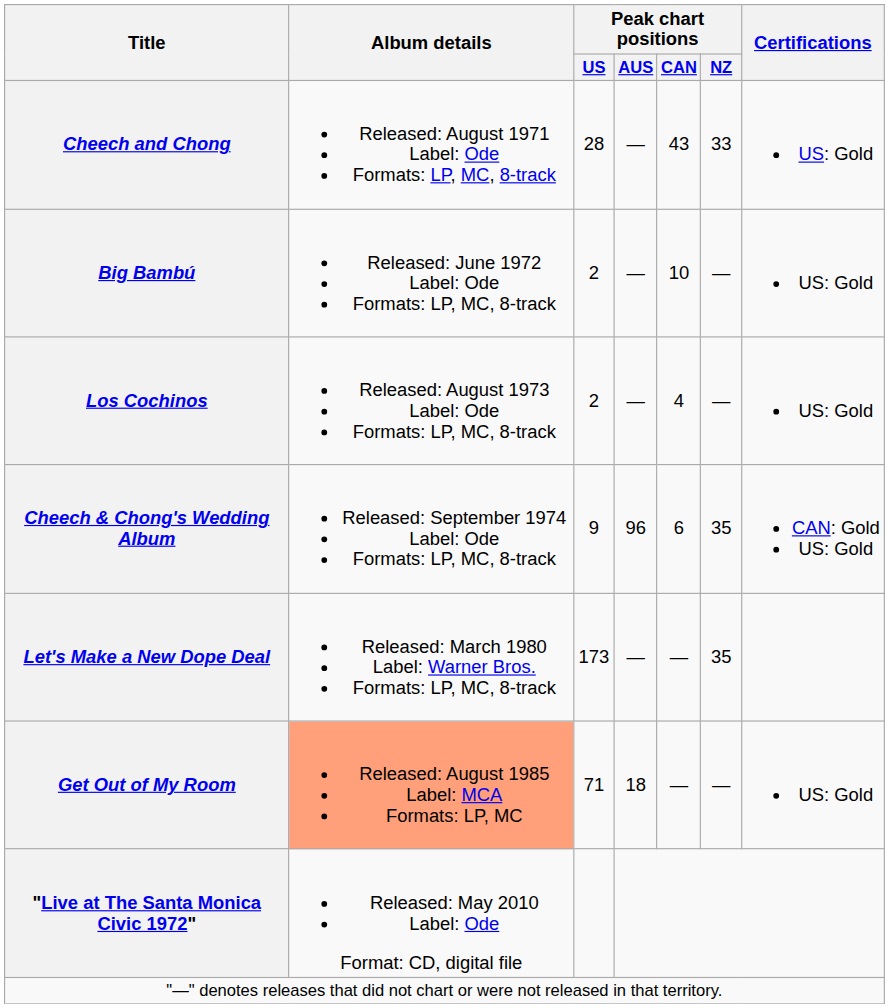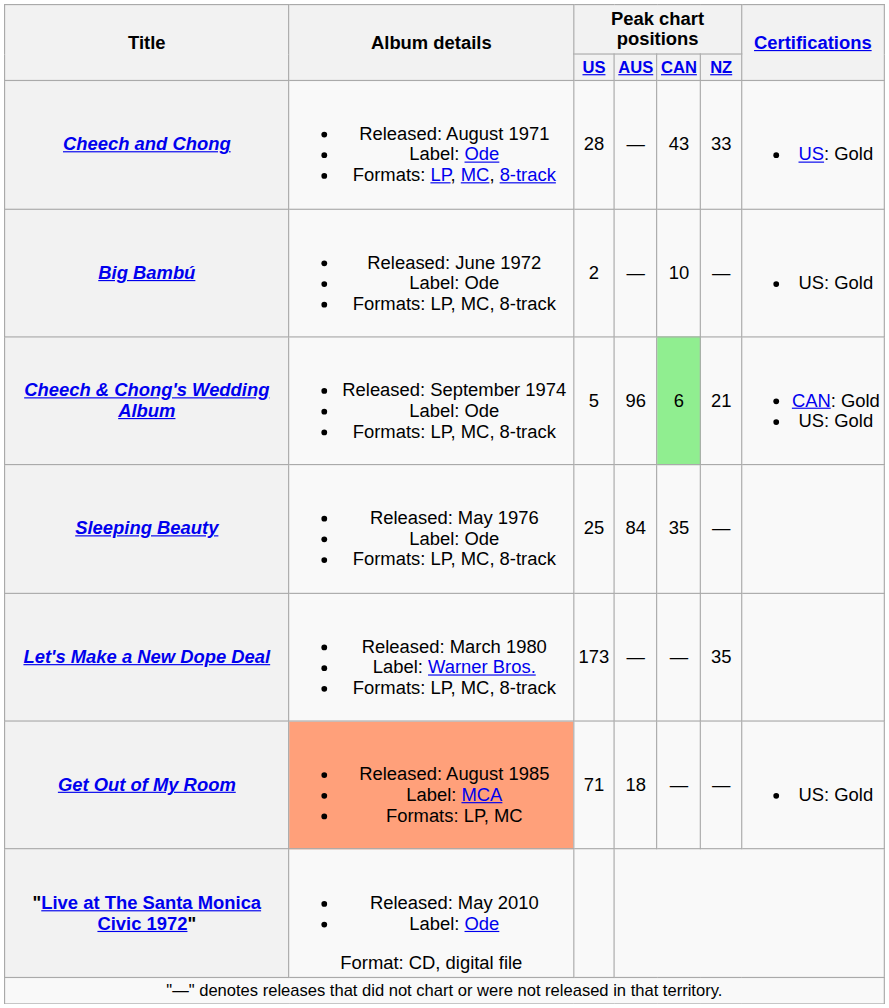 <table class="wikitable plainrowheaders" style="text-align:center;">
 <tr>
 <th rowspan="2" scope="col" style="width:15em;">Title</th>
 <th rowspan="2" scope="col" style="width:15em;">Album details</th>
 <th colspan="4">Peak chart positions</th>
 <th rowspan="2"><a href='#'>Certifications</a></th>
 </tr>
 <tr>
 <th scope="col" style="width:2em;font-size:90%;"><a href='#'>US</a><br></th>
 <th scope="col" style="width:2em;font-size:90%;"><a href='#'>AUS</a><br></th>
 <th scope="col" style="width:2em;font-size:90%;"><a href='#'>CAN</a><br></th>
 <th scope="col" style="width:2em;font-size:90%;"><a href='#'>NZ</a><br></th>
 </tr>
 <tr>
 <th scope="row"><em><a href='#'>Cheech and Chong</a></em></th>
 <td><br><ul><li>Released: August 1971</li><li>Label: <a href='#'>Ode</a></li><li>Formats: <a href='#'>LP</a>, <a href='#'>MC</a>, <a href='#'>8-track</a></li></ul></td>
 <td>28</td>
 <td>—</td>
 <td>43</td>
 <td>33</td>
 <td><br><ul><li><a href='#'>US</a>: Gold</li></ul></td>
 </tr>
 <tr>
 <th scope="row"><em><a href='#'>Big Bambú</a></em></th>
 <td><br><ul><li>Released: June 1972</li><li>Label: Ode</li><li>Formats: LP, MC, 8-track</li></ul></td>
 <td>2</td>
 <td>—</td>
 <td>10</td>
 <td>—</td>
 <td><br><ul><li>US: Gold</li></ul></td>
 </tr>
 <tr>
-<th scope="row"><em><a href='#'>Los Cochinos</a></em></th>
-<td><br><ul><li>Released: August 1973</li><li>Label: Ode</li><li>Formats: LP, MC, 8-track</li></ul></td>
-<td>2</td>
-<td>—</td>
-<td>4</td>
-<td>—</td>
-<td><br><ul><li>US: Gold</li></ul></td>
+<th scope="row"><em><a href='#'>Cheech & Chong's Wedding Album</a></em></th>
+<td><br><ul><li>Released: September 1974</li><li>Label: Ode</li><li>Formats: LP, MC, 8-track</li></ul></td>
+<td>5</td>
+<td>96</td>
+<td style="background: lightgreen;">6</td>
+<td>21</td>
+<td><br><ul><li><a href='#'>CAN</a>: Gold</li><li>US: Gold</li></ul></td>
 </tr>
 <tr>
-<th scope="row"><em><a href='#'>Cheech & Chong's Wedding Album</a></em></th>
-<td><br><ul><li>Released: September 1974</li><li>Label: Ode</li><li>Formats: LP, MC, 8-track</li></ul></td>
-<td>9</td>
-<td>96</td>
-<td>6</td>
+<th scope="row"><em><a href='#'>Sleeping Beauty</a></em></th>
+<td><br><ul><li>Released: May 1976</li><li>Label: Ode</li><li>Formats: LP, MC, 8-track</li></ul></td>
+<td>25</td>
+<td>84</td>
 <td>35</td>
-<td><br><ul><li><a href='#'>CAN</a>: Gold</li><li>US: Gold</li></ul></td>
+<td>—</td>
+<td></td>
 </tr>
 <tr>
 <th scope="row"><em><a href='#'>Let's Make a New Dope Deal</a></em></th>
 <td><br><ul><li>Released: March 1980</li><li>Label: <a href='#'>Warner Bros.</a></li><li>Formats: LP, MC, 8-track</li></ul></td>
 <td>173</td>
 <td>—</td>
 <td>—</td>
 <td>35</td>
 <td></td>
 </tr>
 <tr>
 <th scope="row"><em><a href='#'>Get Out of My Room</a></em></th>
 <td style="background: lightsalmon;"><br><ul><li>Released: August 1985</li><li>Label: <a href='#'>MCA</a></li><li>Formats: LP, MC</li></ul></td>
 <td>71</td>
 <td>18</td>
 <td>—</td>
 <td>—</td>
 <td><br><ul><li>US: Gold</li></ul></td>
 </tr>
 <tr>
 <th scope="row">"<a href='#'>Live at The Santa Monica Civic 1972</a>"</th>
 <td><br><ul><li>Released: May 2010</li><li>Label: <a href='#'>Ode</a></li></ul>Format: CD, digital file</td>
 <td></td>
 </tr>
 <tr>
 <td colspan="7" style="font-size:90%">"—" denotes releases that did not chart or were not released in that territory.</td>
 </tr>
 </table>
